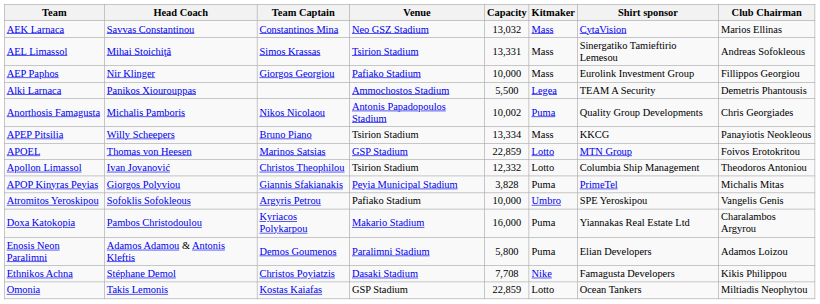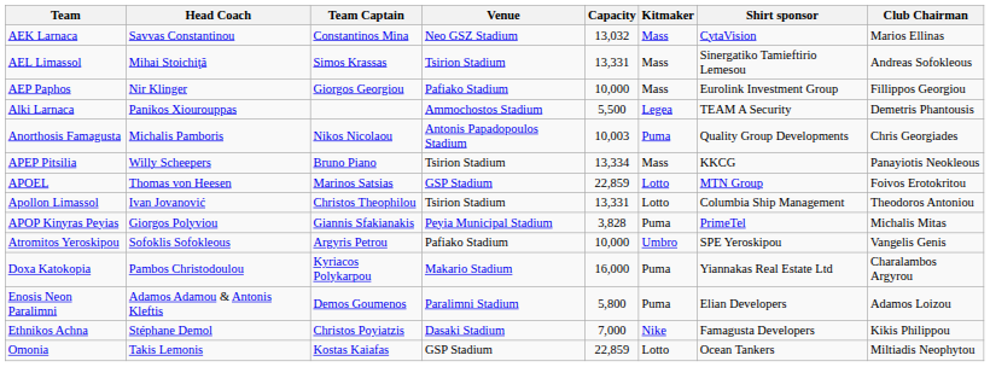 <table class="wikitable sortable">
 <tr>
 <th>Team</th>
 <th>Head Coach</th>
 <th>Team Captain</th>
 <th>Venue</th>
 <th>Capacity</th>
 <th>Kitmaker</th>
 <th>Shirt sponsor</th>
 <th>Club Chairman</th>
 </tr>
 <tr>
 <td><a href='#'>AEK Larnaca</a></td>
 <td> <a href='#'>Savvas Constantinou</a></td>
 <td> <a href='#'>Constantinos Mina</a></td>
 <td><a href='#'>Neo GSZ Stadium</a></td>
 <td align="center">13,032</td>
 <td><a href='#'>Mass</a></td>
 <td><a href='#'>CytaVision</a></td>
 <td>Marios Ellinas</td>
 </tr>
 <tr>
 <td><a href='#'>AEL Limassol</a></td>
 <td> <a href='#'>Mihai Stoichiţă</a></td>
 <td> <a href='#'>Simos Krassas</a></td>
 <td><a href='#'>Tsirion Stadium</a></td>
 <td align="center">13,331</td>
 <td>Mass</td>
 <td>Sinergatiko Tamieftirio Lemesou</td>
 <td>Andreas Sofokleous</td>
 </tr>
 <tr>
 <td><a href='#'>AEP Paphos</a></td>
 <td> <a href='#'>Nir Klinger</a></td>
 <td> <a href='#'>Giorgos Georgiou</a></td>
 <td><a href='#'>Pafiako Stadium</a></td>
 <td align="center">10,000</td>
 <td>Mass</td>
 <td>Eurolink Investment Group</td>
 <td>Fillippos Georgiou</td>
 </tr>
 <tr>
 <td><a href='#'>Alki Larnaca</a></td>
 <td> <a href='#'>Panikos Xiourouppas</a></td>
 <td> </td>
 <td><a href='#'>Ammochostos Stadium</a></td>
 <td align="center">5,500</td>
 <td><a href='#'>Legea</a></td>
 <td>TEAM A Security</td>
 <td>Demetris Phantousis</td>
 </tr>
 <tr>
 <td><a href='#'>Anorthosis Famagusta</a></td>
 <td> <a href='#'>Michalis Pamboris</a></td>
 <td> <a href='#'>Nikos Nicolaou</a></td>
 <td><a href='#'>Antonis Papadopoulos Stadium</a></td>
-<td align="center">10,002</td>
+<td align="center">10,003</td>
 <td><a href='#'>Puma</a></td>
 <td>Quality Group Developments</td>
 <td>Chris Georgiades</td>
 </tr>
 <tr>
 <td><a href='#'>APEP Pitsilia</a></td>
 <td> <a href='#'>Willy Scheepers</a></td>
 <td> <a href='#'>Bruno Piano</a></td>
 <td>Tsirion Stadium</td>
 <td align="center">13,334</td>
 <td>Mass</td>
 <td>KKCG</td>
 <td>Panayiotis Neokleous</td>
 </tr>
 <tr>
 <td><a href='#'>APOEL</a></td>
 <td> <a href='#'>Thomas von Heesen</a></td>
 <td> <a href='#'>Marinos Satsias</a></td>
 <td><a href='#'>GSP Stadium</a></td>
 <td align="center">22,859</td>
 <td><a href='#'>Lotto</a></td>
 <td><a href='#'>MTN Group</a></td>
 <td>Foivos Erotokritou</td>
 </tr>
 <tr>
 <td><a href='#'>Apollon Limassol</a></td>
 <td> <a href='#'>Ivan Jovanović</a></td>
 <td><a href='#'>Christos Theophilou</a></td>
 <td>Tsirion Stadium</td>
-<td align="center">12,332</td>
+<td align="center">13,331</td>
 <td>Lotto</td>
 <td>Columbia Ship Management</td>
 <td>Theodoros Antoniou</td>
 </tr>
 <tr>
 <td><a href='#'>APOP Kinyras Peyias</a></td>
 <td> <a href='#'>Giorgos Polyviou</a></td>
 <td> <a href='#'>Giannis Sfakianakis</a></td>
 <td><a href='#'>Peyia Municipal Stadium</a></td>
 <td align="center">3,828</td>
 <td>Puma</td>
 <td><a href='#'>PrimeTel</a></td>
 <td>Michalis Mitas</td>
 </tr>
 <tr>
 <td><a href='#'>Atromitos Yeroskipou</a></td>
 <td> <a href='#'>Sofoklis Sofokleous</a></td>
 <td> <a href='#'>Argyris Petrou</a></td>
 <td>Pafiako Stadium</td>
 <td align="center">10,000</td>
 <td><a href='#'>Umbro</a></td>
 <td>SPE Yeroskipou</td>
 <td>Vangelis Genis</td>
 </tr>
 <tr>
 <td><a href='#'>Doxa Katokopia</a></td>
 <td> <a href='#'>Pambos Christodoulou</a></td>
 <td> <a href='#'>Kyriacos Polykarpou</a></td>
 <td><a href='#'>Makario Stadium</a></td>
 <td align="center">16,000</td>
 <td>Puma</td>
 <td>Yiannakas Real Estate Ltd</td>
 <td>Charalambos Argyrou</td>
 </tr>
 <tr>
 <td><a href='#'>Enosis Neon Paralimni</a></td>
 <td> <a href='#'>Adamos Adamou</a> & <a href='#'>Antonis Kleftis</a></td>
 <td> <a href='#'>Demos Goumenos</a></td>
 <td><a href='#'>Paralimni Stadium</a></td>
 <td align="center">5,800</td>
 <td>Puma</td>
 <td>Elian Developers</td>
 <td>Adamos Loizou</td>
 </tr>
 <tr>
 <td><a href='#'>Ethnikos Achna</a></td>
 <td> <a href='#'>Stéphane Demol</a></td>
 <td> <a href='#'>Christos Poyiatzis</a></td>
 <td><a href='#'>Dasaki Stadium</a></td>
-<td align="center">7,708</td>
+<td align="center">7,000</td>
 <td><a href='#'>Nike</a></td>
 <td>Famagusta Developers</td>
 <td>Kikis Philippou</td>
 </tr>
 <tr>
 <td><a href='#'>Omonia</a></td>
 <td> <a href='#'>Takis Lemonis</a></td>
 <td> <a href='#'>Kostas Kaiafas</a></td>
 <td>GSP Stadium</td>
 <td align="center">22,859</td>
 <td>Lotto</td>
 <td>Ocean Tankers</td>
 <td>Miltiadis Neophytou</td>
 </tr>
 </table>
